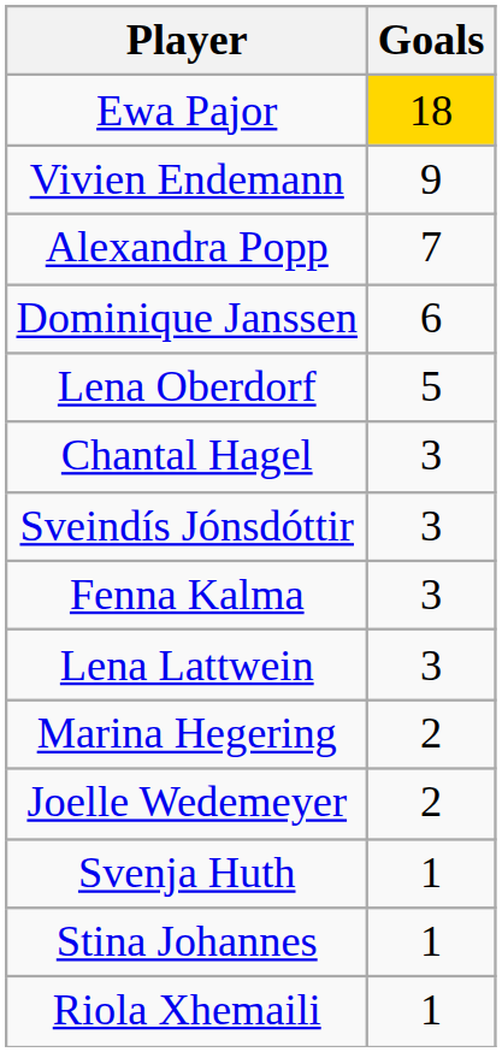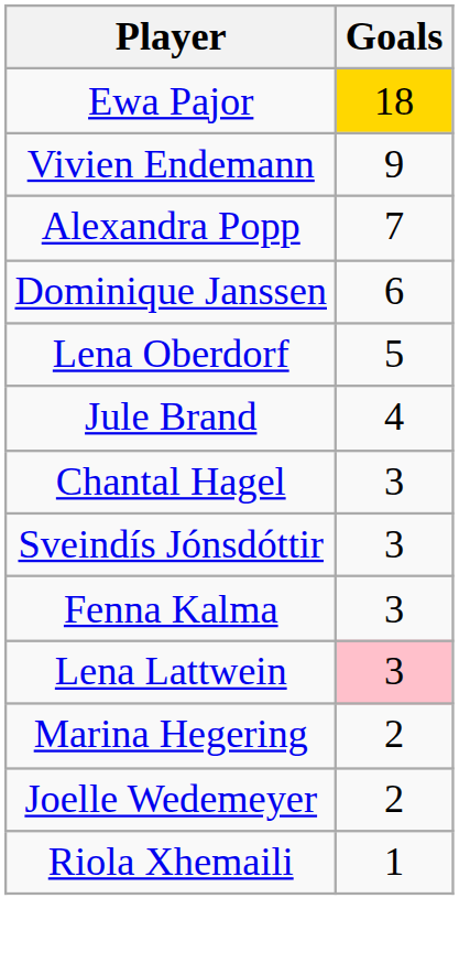 <table class="wikitable" style="text-align:center;">
 <tr>
 <th>Player</th>
 <th>Goals</th>
 </tr>
 <tr>
 <td><a href='#'>Ewa Pajor</a></td>
 <td style="background: gold;">18</td>
 </tr>
 <tr>
 <td><a href='#'>Vivien Endemann</a></td>
 <td>9</td>
 </tr>
 <tr>
 <td><a href='#'>Alexandra Popp</a></td>
 <td>7</td>
 </tr>
 <tr>
 <td><a href='#'>Dominique Janssen</a></td>
 <td>6</td>
 </tr>
 <tr>
 <td><a href='#'>Lena Oberdorf</a></td>
 <td>5</td>
 </tr>
 <tr>
+<td><a href='#'>Jule Brand</a></td>
+<td>4</td>
+</tr>
+<tr>
 <td><a href='#'>Chantal Hagel</a></td>
 <td>3</td>
 </tr>
 <tr>
 <td><a href='#'>Sveindís Jónsdóttir</a></td>
 <td>3</td>
 </tr>
 <tr>
 <td><a href='#'>Fenna Kalma</a></td>
 <td>3</td>
 </tr>
 <tr>
 <td><a href='#'>Lena Lattwein</a></td>
-<td>3</td>
+<td style="background: pink;">3</td>
 </tr>
 <tr>
 <td><a href='#'>Marina Hegering</a></td>
 <td>2</td>
 </tr>
 <tr>
 <td><a href='#'>Joelle Wedemeyer</a></td>
 <td>2</td>
 </tr>
 <tr>
-<td><a href='#'>Svenja Huth</a></td>
-<td>1</td>
-</tr>
-<tr>
-<td><a href='#'>Stina Johannes</a></td>
-<td>1</td>
-</tr>
-<tr>
 <td><a href='#'>Riola Xhemaili</a></td>
 <td>1</td>
 </tr>
 </table>
